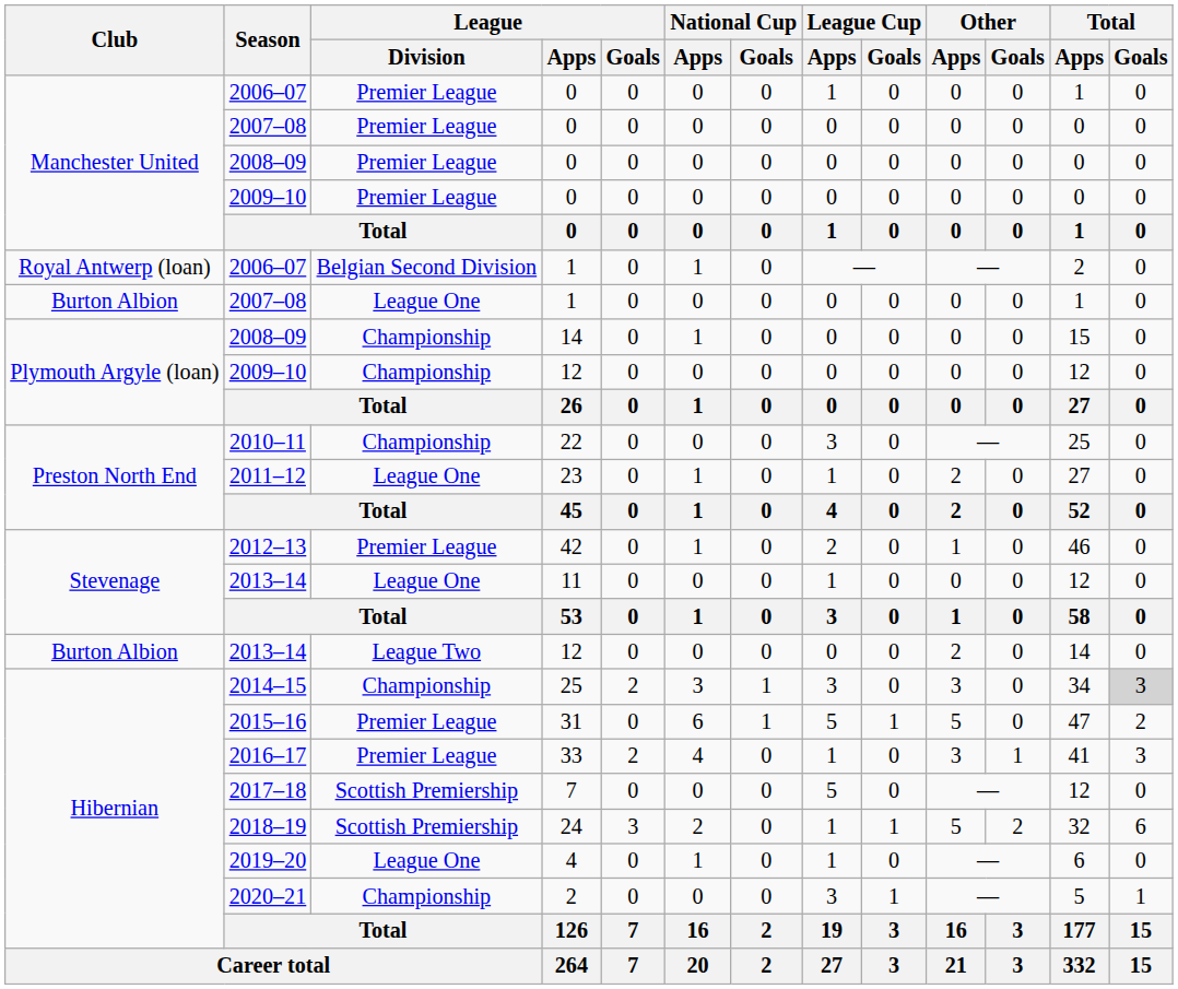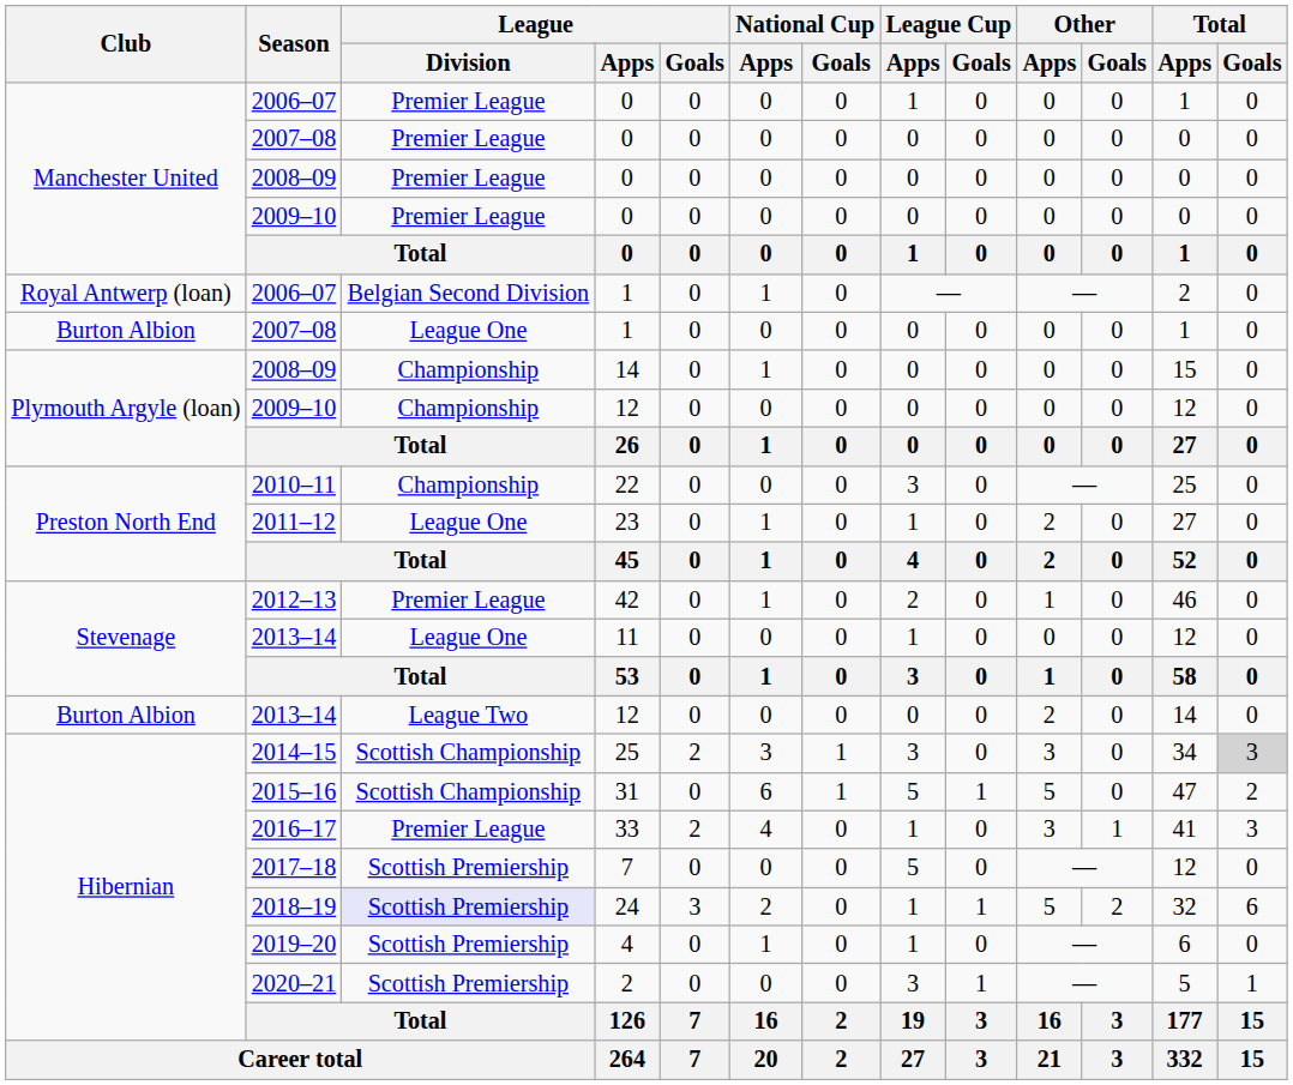 <table class="wikitable" style="text-align:center">
 <tr>
 <th rowspan="2">Club</th>
 <th rowspan="2">Season</th>
 <th colspan="3">League</th>
 <th colspan="2">National Cup</th>
 <th colspan="2">League Cup</th>
 <th colspan="2">Other</th>
 <th colspan="2">Total</th>
 </tr>
 <tr>
 <th>Division</th>
 <th>Apps</th>
 <th>Goals</th>
 <th>Apps</th>
 <th>Goals</th>
 <th>Apps</th>
 <th>Goals</th>
 <th>Apps</th>
 <th>Goals</th>
 <th>Apps</th>
 <th>Goals</th>
 </tr>
 <tr>
 <td rowspan="5"><a href='#'>Manchester United</a></td>
 <td><a href='#'>2006–07</a></td>
 <td><a href='#'>Premier League</a></td>
 <td>0</td>
 <td>0</td>
 <td>0</td>
 <td>0</td>
 <td>1</td>
 <td>0</td>
 <td>0</td>
 <td>0</td>
 <td>1</td>
 <td>0</td>
 </tr>
 <tr>
 <td><a href='#'>2007–08</a></td>
 <td><a href='#'>Premier League</a></td>
 <td>0</td>
 <td>0</td>
 <td>0</td>
 <td>0</td>
 <td>0</td>
 <td>0</td>
 <td>0</td>
 <td>0</td>
 <td>0</td>
 <td>0</td>
 </tr>
 <tr>
 <td><a href='#'>2008–09</a></td>
 <td><a href='#'>Premier League</a></td>
 <td>0</td>
 <td>0</td>
 <td>0</td>
 <td>0</td>
 <td>0</td>
 <td>0</td>
 <td>0</td>
 <td>0</td>
 <td>0</td>
 <td>0</td>
 </tr>
 <tr>
 <td><a href='#'>2009–10</a></td>
 <td><a href='#'>Premier League</a></td>
 <td>0</td>
 <td>0</td>
 <td>0</td>
 <td>0</td>
 <td>0</td>
 <td>0</td>
 <td>0</td>
 <td>0</td>
 <td>0</td>
 <td>0</td>
 </tr>
 <tr>
 <th colspan="2">Total</th>
 <th>0</th>
 <th>0</th>
 <th>0</th>
 <th>0</th>
 <th>1</th>
 <th>0</th>
 <th>0</th>
 <th>0</th>
 <th>1</th>
 <th>0</th>
 </tr>
 <tr>
 <td><a href='#'>Royal Antwerp</a> (loan)</td>
 <td><a href='#'>2006–07</a></td>
 <td><a href='#'>Belgian Second Division</a></td>
 <td>1</td>
 <td>0</td>
 <td>1</td>
 <td>0</td>
 <td colspan="2">—</td>
 <td colspan="2">—</td>
 <td>2</td>
 <td>0</td>
 </tr>
 <tr>
 <td><a href='#'>Burton Albion</a></td>
 <td><a href='#'>2007–08</a></td>
 <td><a href='#'>League One</a></td>
 <td>1</td>
 <td>0</td>
 <td>0</td>
 <td>0</td>
 <td>0</td>
 <td>0</td>
 <td>0</td>
 <td>0</td>
 <td>1</td>
 <td>0</td>
 </tr>
 <tr>
 <td rowspan="3"><a href='#'>Plymouth Argyle</a> (loan)</td>
 <td><a href='#'>2008–09</a></td>
 <td><a href='#'>Championship</a></td>
 <td>14</td>
 <td>0</td>
 <td>1</td>
 <td>0</td>
 <td>0</td>
 <td>0</td>
 <td>0</td>
 <td>0</td>
 <td>15</td>
 <td>0</td>
 </tr>
 <tr>
 <td><a href='#'>2009–10</a></td>
 <td><a href='#'>Championship</a></td>
 <td>12</td>
 <td>0</td>
 <td>0</td>
 <td>0</td>
 <td>0</td>
 <td>0</td>
 <td>0</td>
 <td>0</td>
 <td>12</td>
 <td>0</td>
 </tr>
 <tr>
 <th colspan="2">Total</th>
 <th>26</th>
 <th>0</th>
 <th>1</th>
 <th>0</th>
 <th>0</th>
 <th>0</th>
 <th>0</th>
 <th>0</th>
 <th>27</th>
 <th>0</th>
 </tr>
 <tr>
 <td rowspan="3"><a href='#'>Preston North End</a></td>
 <td><a href='#'>2010–11</a></td>
 <td><a href='#'>Championship</a></td>
 <td>22</td>
 <td>0</td>
 <td>0</td>
 <td>0</td>
 <td>3</td>
 <td>0</td>
 <td colspan="2">—</td>
 <td>25</td>
 <td>0</td>
 </tr>
 <tr>
 <td><a href='#'>2011–12</a></td>
 <td><a href='#'>League One</a></td>
 <td>23</td>
 <td>0</td>
 <td>1</td>
 <td>0</td>
 <td>1</td>
 <td>0</td>
 <td>2</td>
 <td>0</td>
 <td>27</td>
 <td>0</td>
 </tr>
 <tr>
 <th colspan="2">Total</th>
 <th>45</th>
 <th>0</th>
 <th>1</th>
 <th>0</th>
 <th>4</th>
 <th>0</th>
 <th>2</th>
 <th>0</th>
 <th>52</th>
 <th>0</th>
 </tr>
 <tr>
 <td rowspan="3"><a href='#'>Stevenage</a></td>
 <td><a href='#'>2012–13</a></td>
 <td><a href='#'>Premier League</a></td>
 <td>42</td>
 <td>0</td>
 <td>1</td>
 <td>0</td>
 <td>2</td>
 <td>0</td>
 <td>1</td>
 <td>0</td>
 <td>46</td>
 <td>0</td>
 </tr>
 <tr>
 <td><a href='#'>2013–14</a></td>
 <td><a href='#'>League One</a></td>
 <td>11</td>
 <td>0</td>
 <td>0</td>
 <td>0</td>
 <td>1</td>
 <td>0</td>
 <td>0</td>
 <td>0</td>
 <td>12</td>
 <td>0</td>
 </tr>
 <tr>
 <th colspan="2">Total</th>
 <th>53</th>
 <th>0</th>
 <th>1</th>
 <th>0</th>
 <th>3</th>
 <th>0</th>
 <th>1</th>
 <th>0</th>
 <th>58</th>
 <th>0</th>
 </tr>
 <tr>
 <td><a href='#'>Burton Albion</a></td>
 <td><a href='#'>2013–14</a></td>
 <td><a href='#'>League Two</a></td>
 <td>12</td>
 <td>0</td>
 <td>0</td>
 <td>0</td>
 <td>0</td>
 <td>0</td>
 <td>2</td>
 <td>0</td>
 <td>14</td>
 <td>0</td>
 </tr>
 <tr>
 <td rowspan="8"><a href='#'>Hibernian</a></td>
 <td><a href='#'>2014–15</a></td>
-<td><a href='#'>Championship</a></td>
+<td><a href='#'>Scottish Championship</a></td>
 <td>25</td>
 <td>2</td>
 <td>3</td>
 <td>1</td>
 <td>3</td>
 <td>0</td>
 <td>3</td>
 <td>0</td>
 <td>34</td>
 <td style="background: lightgrey;">3</td>
 </tr>
 <tr>
 <td><a href='#'>2015–16</a></td>
-<td><a href='#'>Premier League</a></td>
+<td><a href='#'>Scottish Championship</a></td>
 <td>31</td>
 <td>0</td>
 <td>6</td>
 <td>1</td>
 <td>5</td>
 <td>1</td>
 <td>5</td>
 <td>0</td>
 <td>47</td>
 <td>2</td>
 </tr>
 <tr>
 <td><a href='#'>2016–17</a></td>
 <td><a href='#'>Premier League</a></td>
 <td>33</td>
 <td>2</td>
 <td>4</td>
 <td>0</td>
 <td>1</td>
 <td>0</td>
 <td>3</td>
 <td>1</td>
 <td>41</td>
 <td>3</td>
 </tr>
 <tr>
 <td><a href='#'>2017–18</a></td>
 <td><a href='#'>Scottish Premiership</a></td>
 <td>7</td>
 <td>0</td>
 <td>0</td>
 <td>0</td>
 <td>5</td>
 <td>0</td>
 <td colspan="2">—</td>
 <td>12</td>
 <td>0</td>
 </tr>
 <tr>
 <td><a href='#'>2018–19</a></td>
-<td><a href='#'>Scottish Premiership</a></td>
+<td style="background: lavender;"><a href='#'>Scottish Premiership</a></td>
 <td>24</td>
 <td>3</td>
 <td>2</td>
 <td>0</td>
 <td>1</td>
 <td>1</td>
 <td>5</td>
 <td>2</td>
 <td>32</td>
 <td>6</td>
 </tr>
 <tr>
 <td><a href='#'>2019–20</a></td>
-<td><a href='#'>League One</a></td>
+<td><a href='#'>Scottish Premiership</a></td>
 <td>4</td>
 <td>0</td>
 <td>1</td>
 <td>0</td>
 <td>1</td>
 <td>0</td>
 <td colspan="2">—</td>
 <td>6</td>
 <td>0</td>
 </tr>
 <tr>
 <td><a href='#'>2020–21</a></td>
-<td><a href='#'>Championship</a></td>
+<td><a href='#'>Scottish Premiership</a></td>
 <td>2</td>
 <td>0</td>
 <td>0</td>
 <td>0</td>
 <td>3</td>
 <td>1</td>
 <td colspan=2>—</td>
 <td>5</td>
 <td>1</td>
 </tr>
 <tr>
 <th colspan="2">Total</th>
 <th>126</th>
 <th>7</th>
 <th>16</th>
 <th>2</th>
 <th>19</th>
 <th>3</th>
 <th>16</th>
 <th>3</th>
 <th>177</th>
 <th>15</th>
 </tr>
 <tr>
 <th colspan="3">Career total</th>
 <th>264</th>
 <th>7</th>
 <th>20</th>
 <th>2</th>
 <th>27</th>
 <th>3</th>
 <th>21</th>
 <th>3</th>
 <th>332</th>
 <th>15</th>
 </tr>
 </table>
